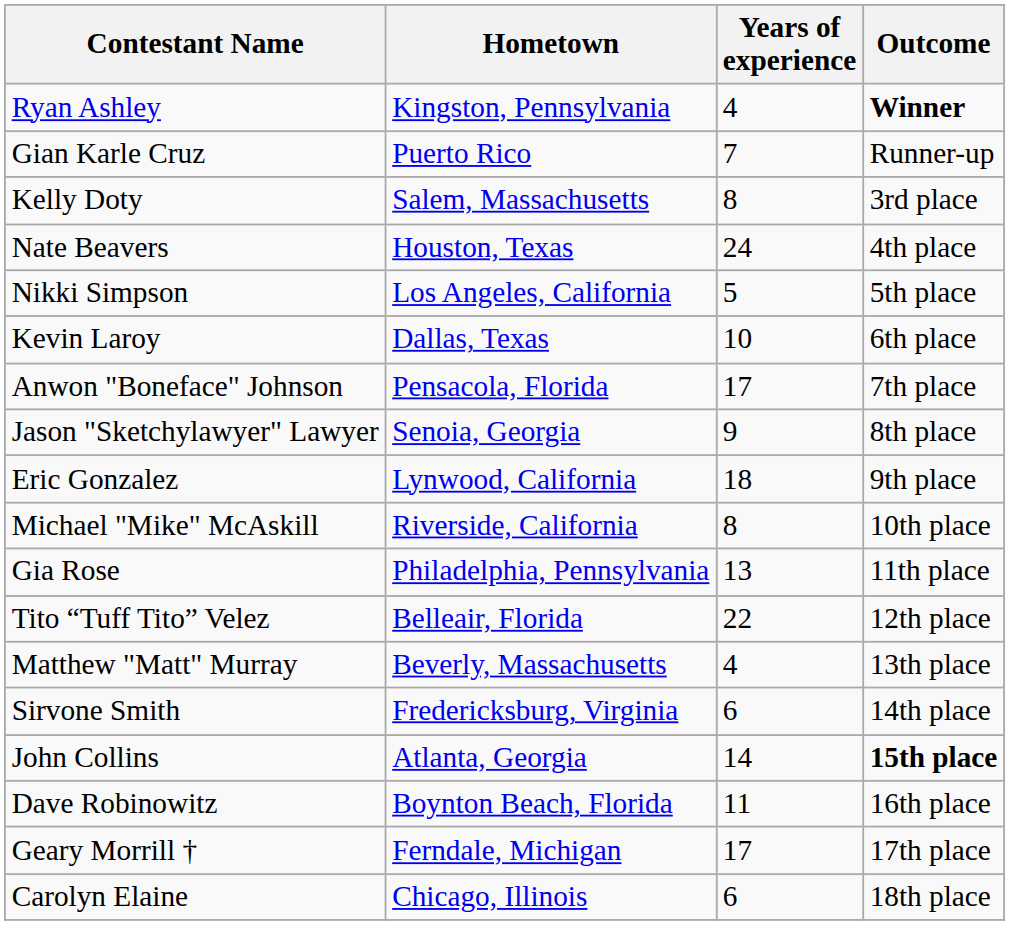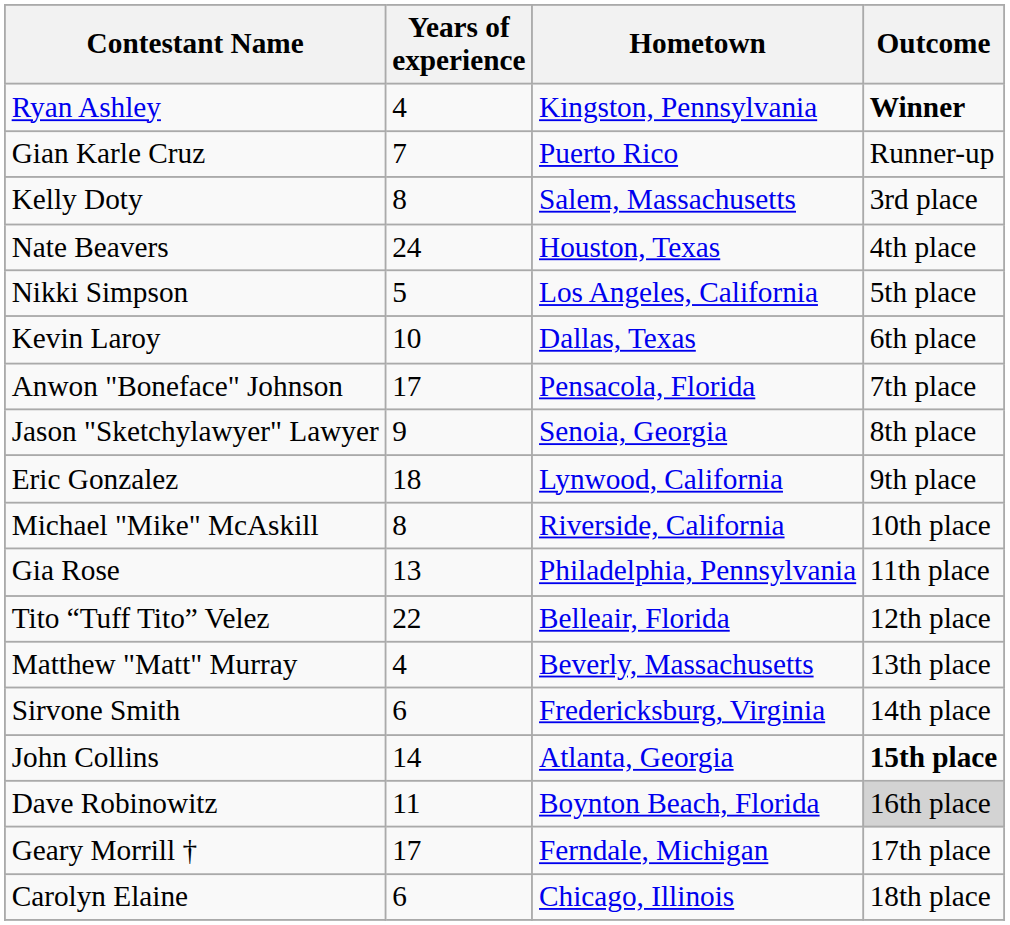 <table class="wikitable sortable">
 <tr>
 <th>Contestant Name</th>
+<th>Years of<br>experience</th>
 <th>Hometown</th>
-<th>Years of<br>experience</th>
 <th>Outcome</th>
 </tr>
 <tr>
 <td><a href='#'>Ryan Ashley</a></td>
+<td>4</td>
 <td><a href='#'>Kingston, Pennsylvania</a></td>
-<td>4</td>
 <td><strong>Winner</strong></td>
 </tr>
 <tr>
 <td>Gian Karle Cruz</td>
+<td>7</td>
 <td><a href='#'>Puerto Rico</a></td>
-<td>7</td>
 <td>Runner-up</td>
 </tr>
 <tr>
 <td>Kelly Doty</td>
+<td>8</td>
 <td><a href='#'>Salem, Massachusetts</a></td>
-<td>8</td>
 <td>3rd place</td>
 </tr>
 <tr>
 <td>Nate Beavers</td>
+<td>24</td>
 <td><a href='#'>Houston, Texas</a></td>
-<td>24</td>
 <td>4th place</td>
 </tr>
 <tr>
 <td>Nikki Simpson</td>
+<td>5</td>
 <td><a href='#'>Los Angeles, California</a></td>
-<td>5</td>
 <td>5th place</td>
 </tr>
 <tr>
 <td>Kevin Laroy</td>
+<td>10</td>
 <td><a href='#'>Dallas, Texas</a></td>
-<td>10</td>
 <td>6th place</td>
 </tr>
 <tr>
 <td>Anwon "Boneface" Johnson</td>
+<td>17</td>
 <td><a href='#'>Pensacola, Florida</a></td>
-<td>17</td>
 <td>7th place</td>
 </tr>
 <tr>
 <td>Jason "Sketchylawyer" Lawyer</td>
+<td>9</td>
 <td><a href='#'>Senoia, Georgia</a></td>
-<td>9</td>
 <td>8th place</td>
 </tr>
 <tr>
 <td>Eric Gonzalez</td>
+<td>18</td>
 <td><a href='#'>Lynwood, California</a></td>
-<td>18</td>
 <td>9th place</td>
 </tr>
 <tr>
 <td>Michael "Mike" McAskill</td>
+<td>8</td>
 <td><a href='#'>Riverside, California</a></td>
-<td>8</td>
 <td>10th place</td>
 </tr>
 <tr>
 <td>Gia Rose</td>
+<td>13</td>
 <td><a href='#'>Philadelphia, Pennsylvania</a></td>
-<td>13</td>
 <td>11th place</td>
 </tr>
 <tr>
 <td>Tito “Tuff Tito” Velez</td>
+<td>22</td>
 <td><a href='#'>Belleair, Florida</a></td>
-<td>22</td>
 <td>12th place</td>
 </tr>
 <tr>
 <td>Matthew "Matt" Murray</td>
+<td>4</td>
 <td><a href='#'>Beverly, Massachusetts</a></td>
-<td>4</td>
 <td>13th place</td>
 </tr>
 <tr>
 <td>Sirvone Smith</td>
+<td>6</td>
 <td><a href='#'>Fredericksburg, Virginia</a></td>
-<td>6</td>
 <td>14th place</td>
 </tr>
 <tr>
 <td>John Collins</td>
+<td>14</td>
 <td><a href='#'>Atlanta, Georgia</a></td>
-<td>14</td>
 <td><strong>15th place</strong></td>
 </tr>
 <tr>
 <td>Dave Robinowitz</td>
+<td>11</td>
 <td><a href='#'>Boynton Beach, Florida</a></td>
-<td>11</td>
-<td>16th place</td>
+<td style="background: lightgrey;">16th place</td>
 </tr>
 <tr>
 <td>Geary Morrill †</td>
+<td>17</td>
 <td><a href='#'>Ferndale, Michigan</a></td>
-<td>17</td>
 <td>17th place</td>
 </tr>
 <tr>
 <td>Carolyn Elaine</td>
+<td>6</td>
 <td><a href='#'>Chicago, Illinois</a></td>
-<td>6</td>
 <td>18th place</td>
 </tr>
 </table>
